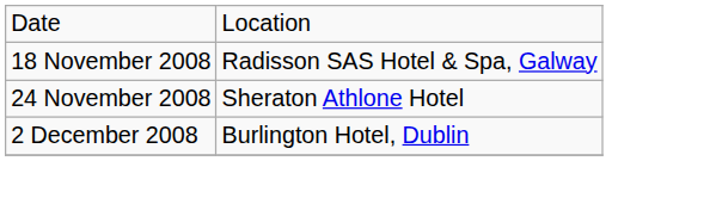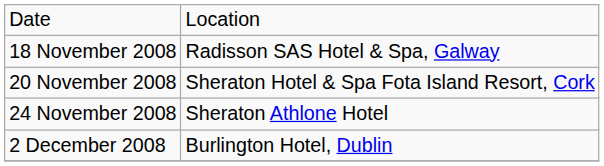 <table class="wikitable">
 <tr>
 <td>Date</td>
 <td>Location</td>
 </tr>
 <tr>
 <td>18 November 2008</td>
 <td>Radisson SAS Hotel & Spa, <a href='#'>Galway</a></td>
+</tr>
+<tr>
+<td>20 November 2008</td>
+<td>Sheraton Hotel & Spa Fota Island Resort, <a href='#'>Cork</a></td>
 </tr>
 <tr>
 <td>24 November 2008</td>
 <td>Sheraton <a href='#'>Athlone</a> Hotel</td>
 </tr>
 <tr>
 <td>2 December 2008</td>
 <td>Burlington Hotel, <a href='#'>Dublin</a></td>
 </tr>
 <tr>
 </tr>
 </table>
